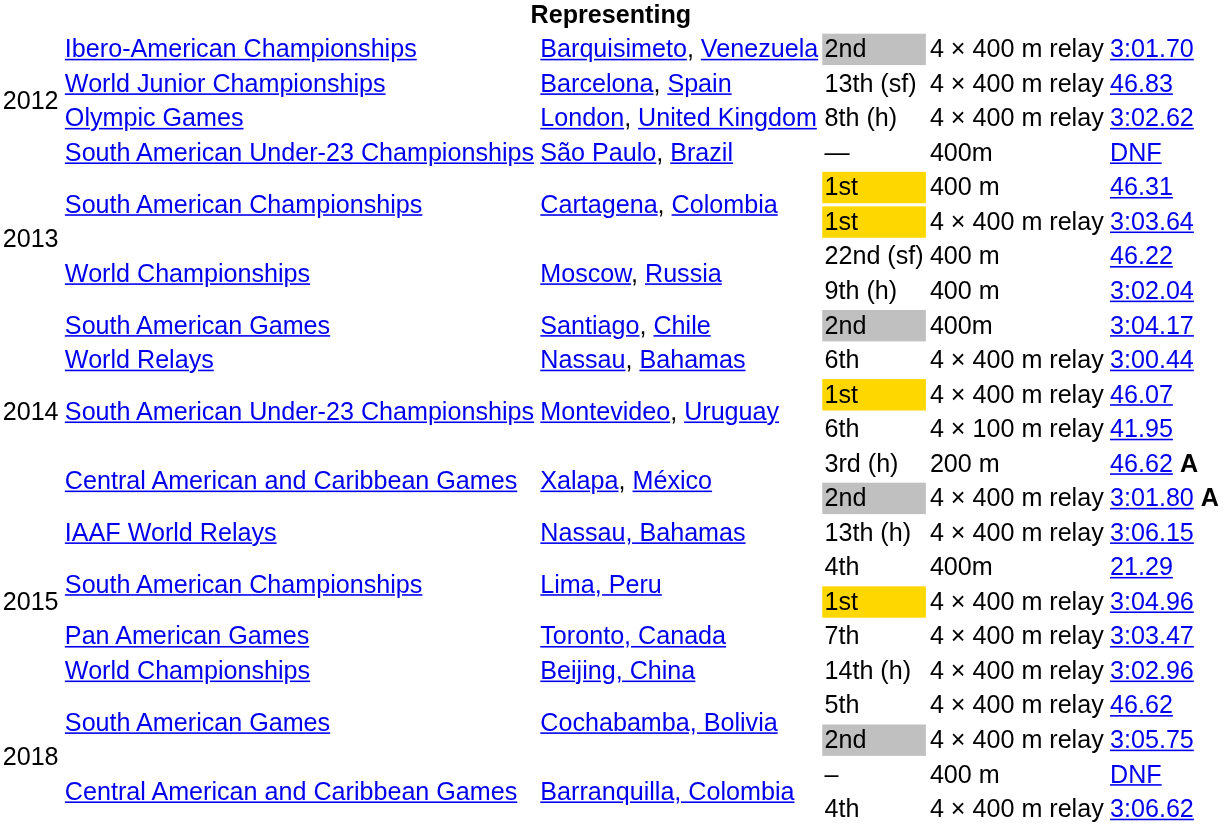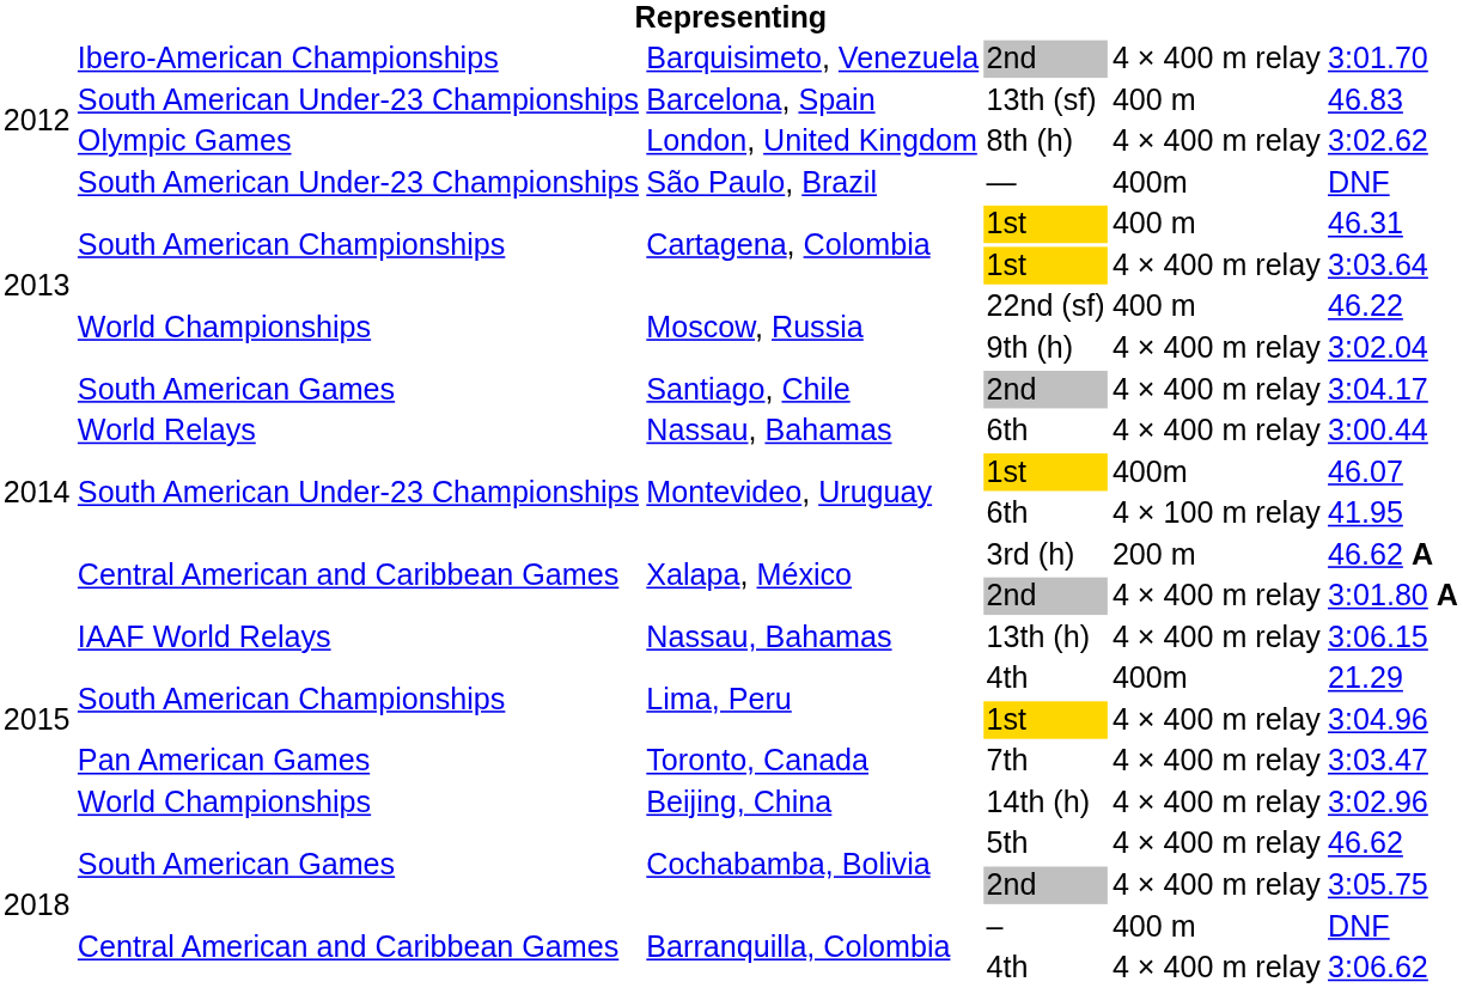 <table>
 <tr>
 <th colspan="6">Representing </th>
 </tr>
 <tr>
 <td rowspan=4>2012</td>
 <td><a href='#'>Ibero-American Championships</a></td>
 <td><a href='#'>Barquisimeto</a>, <a href='#'>Venezuela</a></td>
 <td bgcolor=silver>2nd</td>
 <td>4 × 400 m relay</td>
 <td><a href='#'>3:01.70</a></td>
 </tr>
 <tr>
-<td><a href='#'>World Junior Championships</a></td>
+<td><a href='#'>South American Under-23 Championships</a></td>
 <td><a href='#'>Barcelona</a>, <a href='#'>Spain</a></td>
 <td>13th (sf)</td>
-<td>4 × 400 m relay</td>
+<td>400 m</td>
 <td><a href='#'>46.83</a></td>
 </tr>
 <tr>
 <td><a href='#'>Olympic Games</a></td>
 <td><a href='#'>London</a>, <a href='#'>United Kingdom</a></td>
 <td>8th (h)</td>
 <td>4 × 400 m relay</td>
 <td><a href='#'>3:02.62</a></td>
 </tr>
 <tr>
 <td><a href='#'>South American Under-23 Championships</a></td>
 <td><a href='#'>São Paulo</a>, <a href='#'>Brazil</a></td>
 <td>—</td>
 <td>400m</td>
 <td><a href='#'>DNF</a></td>
 </tr>
 <tr>
 <td rowspan=4>2013</td>
 <td rowspan=2><a href='#'>South American Championships</a></td>
 <td rowspan=2><a href='#'>Cartagena</a>, <a href='#'>Colombia</a></td>
 <td bgcolor=gold>1st</td>
 <td>400 m</td>
 <td><a href='#'>46.31</a></td>
 </tr>
 <tr>
 <td bgcolor=gold>1st</td>
 <td>4 × 400 m relay</td>
 <td><a href='#'>3:03.64</a></td>
 </tr>
 <tr>
 <td rowspan=2><a href='#'>World Championships</a></td>
 <td rowspan=2><a href='#'>Moscow</a>, <a href='#'>Russia</a></td>
 <td>22nd (sf)</td>
 <td>400 m</td>
 <td><a href='#'>46.22</a></td>
 </tr>
 <tr>
 <td>9th (h)</td>
-<td>400 m</td>
+<td>4 × 400 m relay</td>
 <td><a href='#'>3:02.04</a></td>
 </tr>
 <tr>
 <td rowspan=6>2014</td>
 <td><a href='#'>South American Games</a></td>
 <td><a href='#'>Santiago</a>, <a href='#'>Chile</a></td>
 <td bgcolor=silver>2nd</td>
-<td>400m</td>
+<td>4 × 400 m relay</td>
 <td><a href='#'>3:04.17</a></td>
 </tr>
 <tr>
 <td><a href='#'>World Relays</a></td>
 <td><a href='#'>Nassau</a>, <a href='#'>Bahamas</a></td>
 <td>6th</td>
 <td>4 × 400 m relay</td>
 <td><a href='#'>3:00.44</a></td>
 </tr>
 <tr>
 <td rowspan=2><a href='#'>South American Under-23 Championships</a></td>
 <td rowspan=2><a href='#'>Montevideo</a>, <a href='#'>Uruguay</a></td>
 <td bgcolor=gold>1st</td>
-<td>4 × 400 m relay</td>
+<td>400m</td>
 <td><a href='#'>46.07</a></td>
 </tr>
 <tr>
 <td>6th</td>
 <td>4 × 100 m relay</td>
 <td><a href='#'>41.95</a></td>
 </tr>
 <tr>
 <td rowspan=2><a href='#'>Central American and Caribbean Games</a></td>
 <td rowspan=2><a href='#'>Xalapa</a>, <a href='#'>México</a></td>
 <td>3rd (h)</td>
 <td>200 m</td>
 <td><a href='#'>46.62</a> <strong>A</strong></td>
 </tr>
 <tr>
 <td bgcolor=silver>2nd</td>
 <td>4 × 400 m relay</td>
 <td><a href='#'>3:01.80</a> <strong>A</strong></td>
 </tr>
 <tr>
 <td rowspan=5>2015</td>
 <td><a href='#'>IAAF World Relays</a></td>
 <td><a href='#'>Nassau, Bahamas</a></td>
 <td>13th (h)</td>
 <td>4 × 400 m relay</td>
 <td><a href='#'>3:06.15</a></td>
 </tr>
 <tr>
 <td rowspan=2><a href='#'>South American Championships</a></td>
 <td rowspan=2><a href='#'>Lima, Peru</a></td>
 <td>4th</td>
 <td>400m</td>
 <td><a href='#'>21.29</a></td>
 </tr>
 <tr>
 <td bgcolor=gold>1st</td>
 <td>4 × 400 m relay</td>
 <td><a href='#'>3:04.96</a></td>
 </tr>
 <tr>
 <td><a href='#'>Pan American Games</a></td>
 <td><a href='#'>Toronto, Canada</a></td>
 <td>7th</td>
 <td>4 × 400 m relay</td>
 <td><a href='#'>3:03.47</a></td>
 </tr>
 <tr>
 <td><a href='#'>World Championships</a></td>
 <td><a href='#'>Beijing, China</a></td>
 <td>14th (h)</td>
 <td>4 × 400 m relay</td>
 <td><a href='#'>3:02.96</a></td>
 </tr>
 <tr>
 <td rowspan=4>2018</td>
 <td rowspan=2><a href='#'>South American Games</a></td>
 <td rowspan=2><a href='#'>Cochabamba, Bolivia</a></td>
 <td>5th</td>
 <td>4 × 400 m relay</td>
 <td><a href='#'>46.62</a></td>
 </tr>
 <tr>
 <td bgcolor=silver>2nd</td>
 <td>4 × 400 m relay</td>
 <td><a href='#'>3:05.75</a></td>
 </tr>
 <tr>
 <td rowspan=2><a href='#'>Central American and Caribbean Games</a></td>
 <td rowspan=2><a href='#'>Barranquilla, Colombia</a></td>
 <td>–</td>
 <td>400 m</td>
 <td><a href='#'>DNF</a></td>
 </tr>
 <tr>
 <td>4th</td>
 <td>4 × 400 m relay</td>
 <td><a href='#'>3:06.62</a></td>
 </tr>
 </table>
